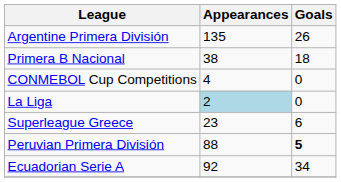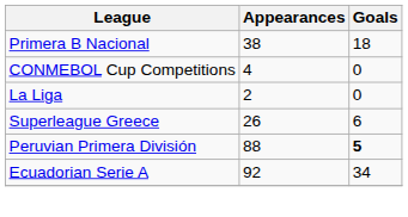 <table class="wikitable">
 <tr>
 <th>League</th>
 <th>Appearances</th>
 <th>Goals</th>
-</tr>
-<tr>
-<td><a href='#'>Argentine Primera División</a></td>
-<td>   135</td>
-<td> 26</td>
 </tr>
 <tr>
 <td><a href='#'>Primera B Nacional</a></td>
 <td>   38</td>
 <td> 18</td>
 </tr>
 <tr>
 <td><a href='#'>CONMEBOL</a> Cup Competitions</td>
 <td>   4</td>
 <td> 0</td>
 </tr>
 <tr>
 <td><a href='#'>La Liga</a></td>
-<td style="background: lightblue;">   2</td>
+<td>   2</td>
 <td> 0</td>
 </tr>
 <tr>
 <td><a href='#'>Superleague Greece</a></td>
-<td>   23</td>
+<td>   26</td>
 <td> 6</td>
 </tr>
 <tr>
 <td><a href='#'>Peruvian Primera División</a></td>
 <td>   88</td>
 <td><strong> 5</strong></td>
 </tr>
 <tr>
 <td><a href='#'>Ecuadorian Serie A</a></td>
 <td>   92</td>
 <td> 34</td>
 </tr>
 <tr>
 </tr>
 </table>
